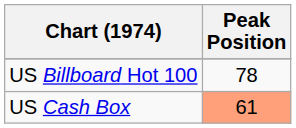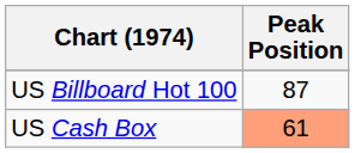 <table class="wikitable sortable">
 <tr>
 <th>Chart (1974)</th>
 <th>Peak<br>Position</th>
 </tr>
 <tr>
 </tr>
 <tr>
 <td>US <a href='#'><em>Billboard</em> Hot 100</a></td>
-<td align="center">78</td>
+<td align="center">87</td>
 </tr>
 <tr>
 <td>US <em><a href='#'>Cash Box</a></em></td>
 <td align="center" style="background: lightsalmon;">61</td>
 </tr>
 </table>
